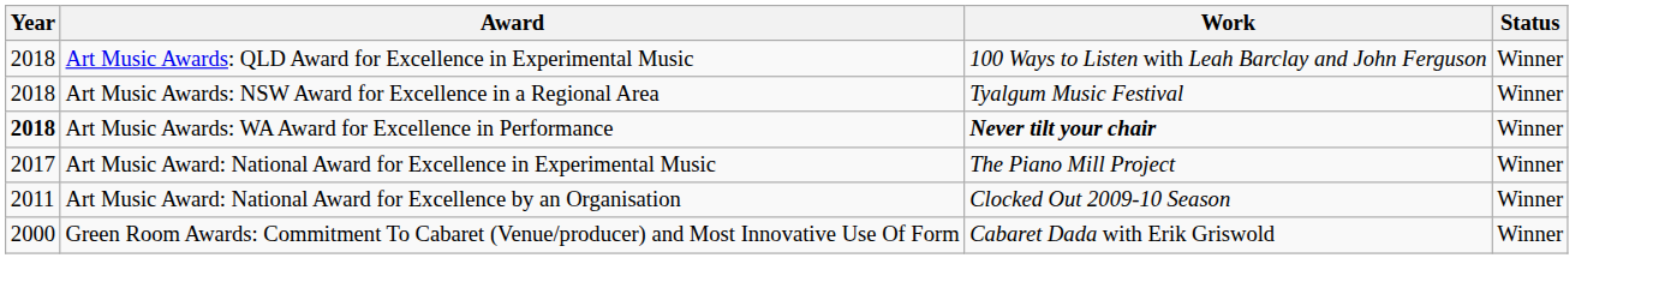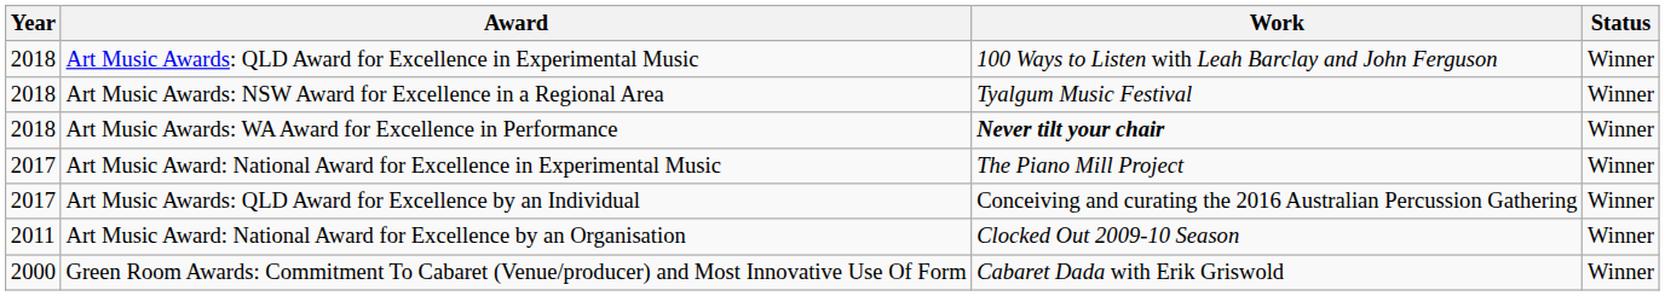 <table class="wikitable">
 <tr>
 <th>Year</th>
 <th>Award</th>
 <th>Work</th>
 <th>Status</th>
 </tr>
 <tr>
 <td>2018</td>
 <td><a href='#'>Art Music Awards</a>: QLD Award for Excellence in Experimental Music</td>
 <td><em>100 Ways to Listen</em> with <em>Leah Barclay and John Ferguson</em></td>
 <td>Winner</td>
 </tr>
 <tr>
 <td>2018</td>
 <td>Art Music Awards: NSW Award for Excellence in a Regional Area</td>
 <td><em>Tyalgum Music Festival</em></td>
 <td>Winner</td>
 </tr>
 <tr>
-<td><strong>2018</strong></td>
+<td>2018</td>
 <td>Art Music Awards: WA Award for Excellence in Performance</td>
 <td><strong><em>Never tilt your chair</em></strong></td>
 <td>Winner</td>
 </tr>
 <tr>
 <td>2017</td>
 <td>Art Music Award: National Award for Excellence in Experimental Music</td>
 <td><em>The Piano Mill Project</em></td>
+<td>Winner</td>
+</tr>
+<tr>
+<td>2017</td>
+<td>Art Music Awards: QLD Award for Excellence by an Individual</td>
+<td>Conceiving and curating the 2016 Australian Percussion Gathering</td>
 <td>Winner</td>
 </tr>
 <tr>
 <td>2011</td>
 <td>Art Music Award: National Award for Excellence by an Organisation</td>
 <td><em>Clocked Out 2009-10 Season</em></td>
 <td>Winner</td>
 </tr>
 <tr>
 <td>2000</td>
 <td>Green Room Awards: Commitment To Cabaret (Venue/producer) and Most Innovative Use Of Form</td>
 <td><em>Cabaret Dada</em> with Erik Griswold</td>
 <td>Winner</td>
 </tr>
 </table>
